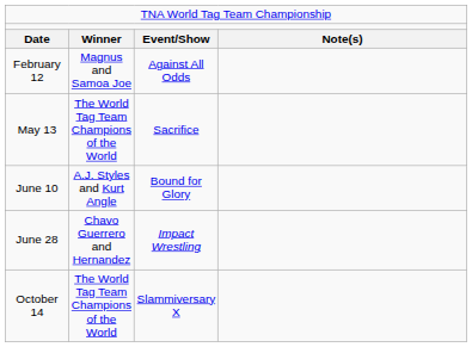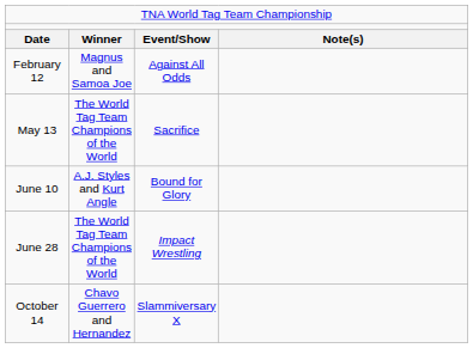 <table class="wikitable" style="text-align:center; width:100%;">
 <tr>
 <td colspan="5"><a href='#'>TNA World Tag Team Championship</a></td>
 </tr>
 <tr>
 <td colspan="5"><strong></strong></td>
 </tr>
 <tr>
 <th width="14%">Date</th>
 <th width="14%">Winner</th>
 <th width="14%">Event/Show</th>
 <th width="58%">Note(s)</th>
 </tr>
 <tr>
 <td>February 12</td>
 <td><a href='#'>Magnus</a> and <a href='#'>Samoa Joe</a></td>
 <td><a href='#'>Against All Odds</a></td>
 <td></td>
 </tr>
 <tr>
 <td>May 13</td>
 <td><a href='#'>The World Tag Team Champions of the World</a><br></td>
 <td><a href='#'>Sacrifice</a></td>
 <td></td>
 </tr>
 <tr>
 <td>June 10</td>
 <td><a href='#'>A.J. Styles</a> and <a href='#'>Kurt Angle</a></td>
 <td><a href='#'>Bound for Glory</a></td>
 <td></td>
 </tr>
 <tr>
 <td>June 28</td>
-<td><a href='#'>Chavo Guerrero</a> and <a href='#'>Hernandez</a></td>
+<td><a href='#'>The World Tag Team Champions of the World</a><br></td>
 <td><em><a href='#'>Impact Wrestling</a></em></td>
 <td></td>
 </tr>
 <tr>
 <td>October 14</td>
-<td><a href='#'>The World Tag Team Champions of the World</a><br></td>
+<td><a href='#'>Chavo Guerrero</a> and <a href='#'>Hernandez</a></td>
 <td><a href='#'>Slammiversary X</a></td>
 <td></td>
 </tr>
 </table>
